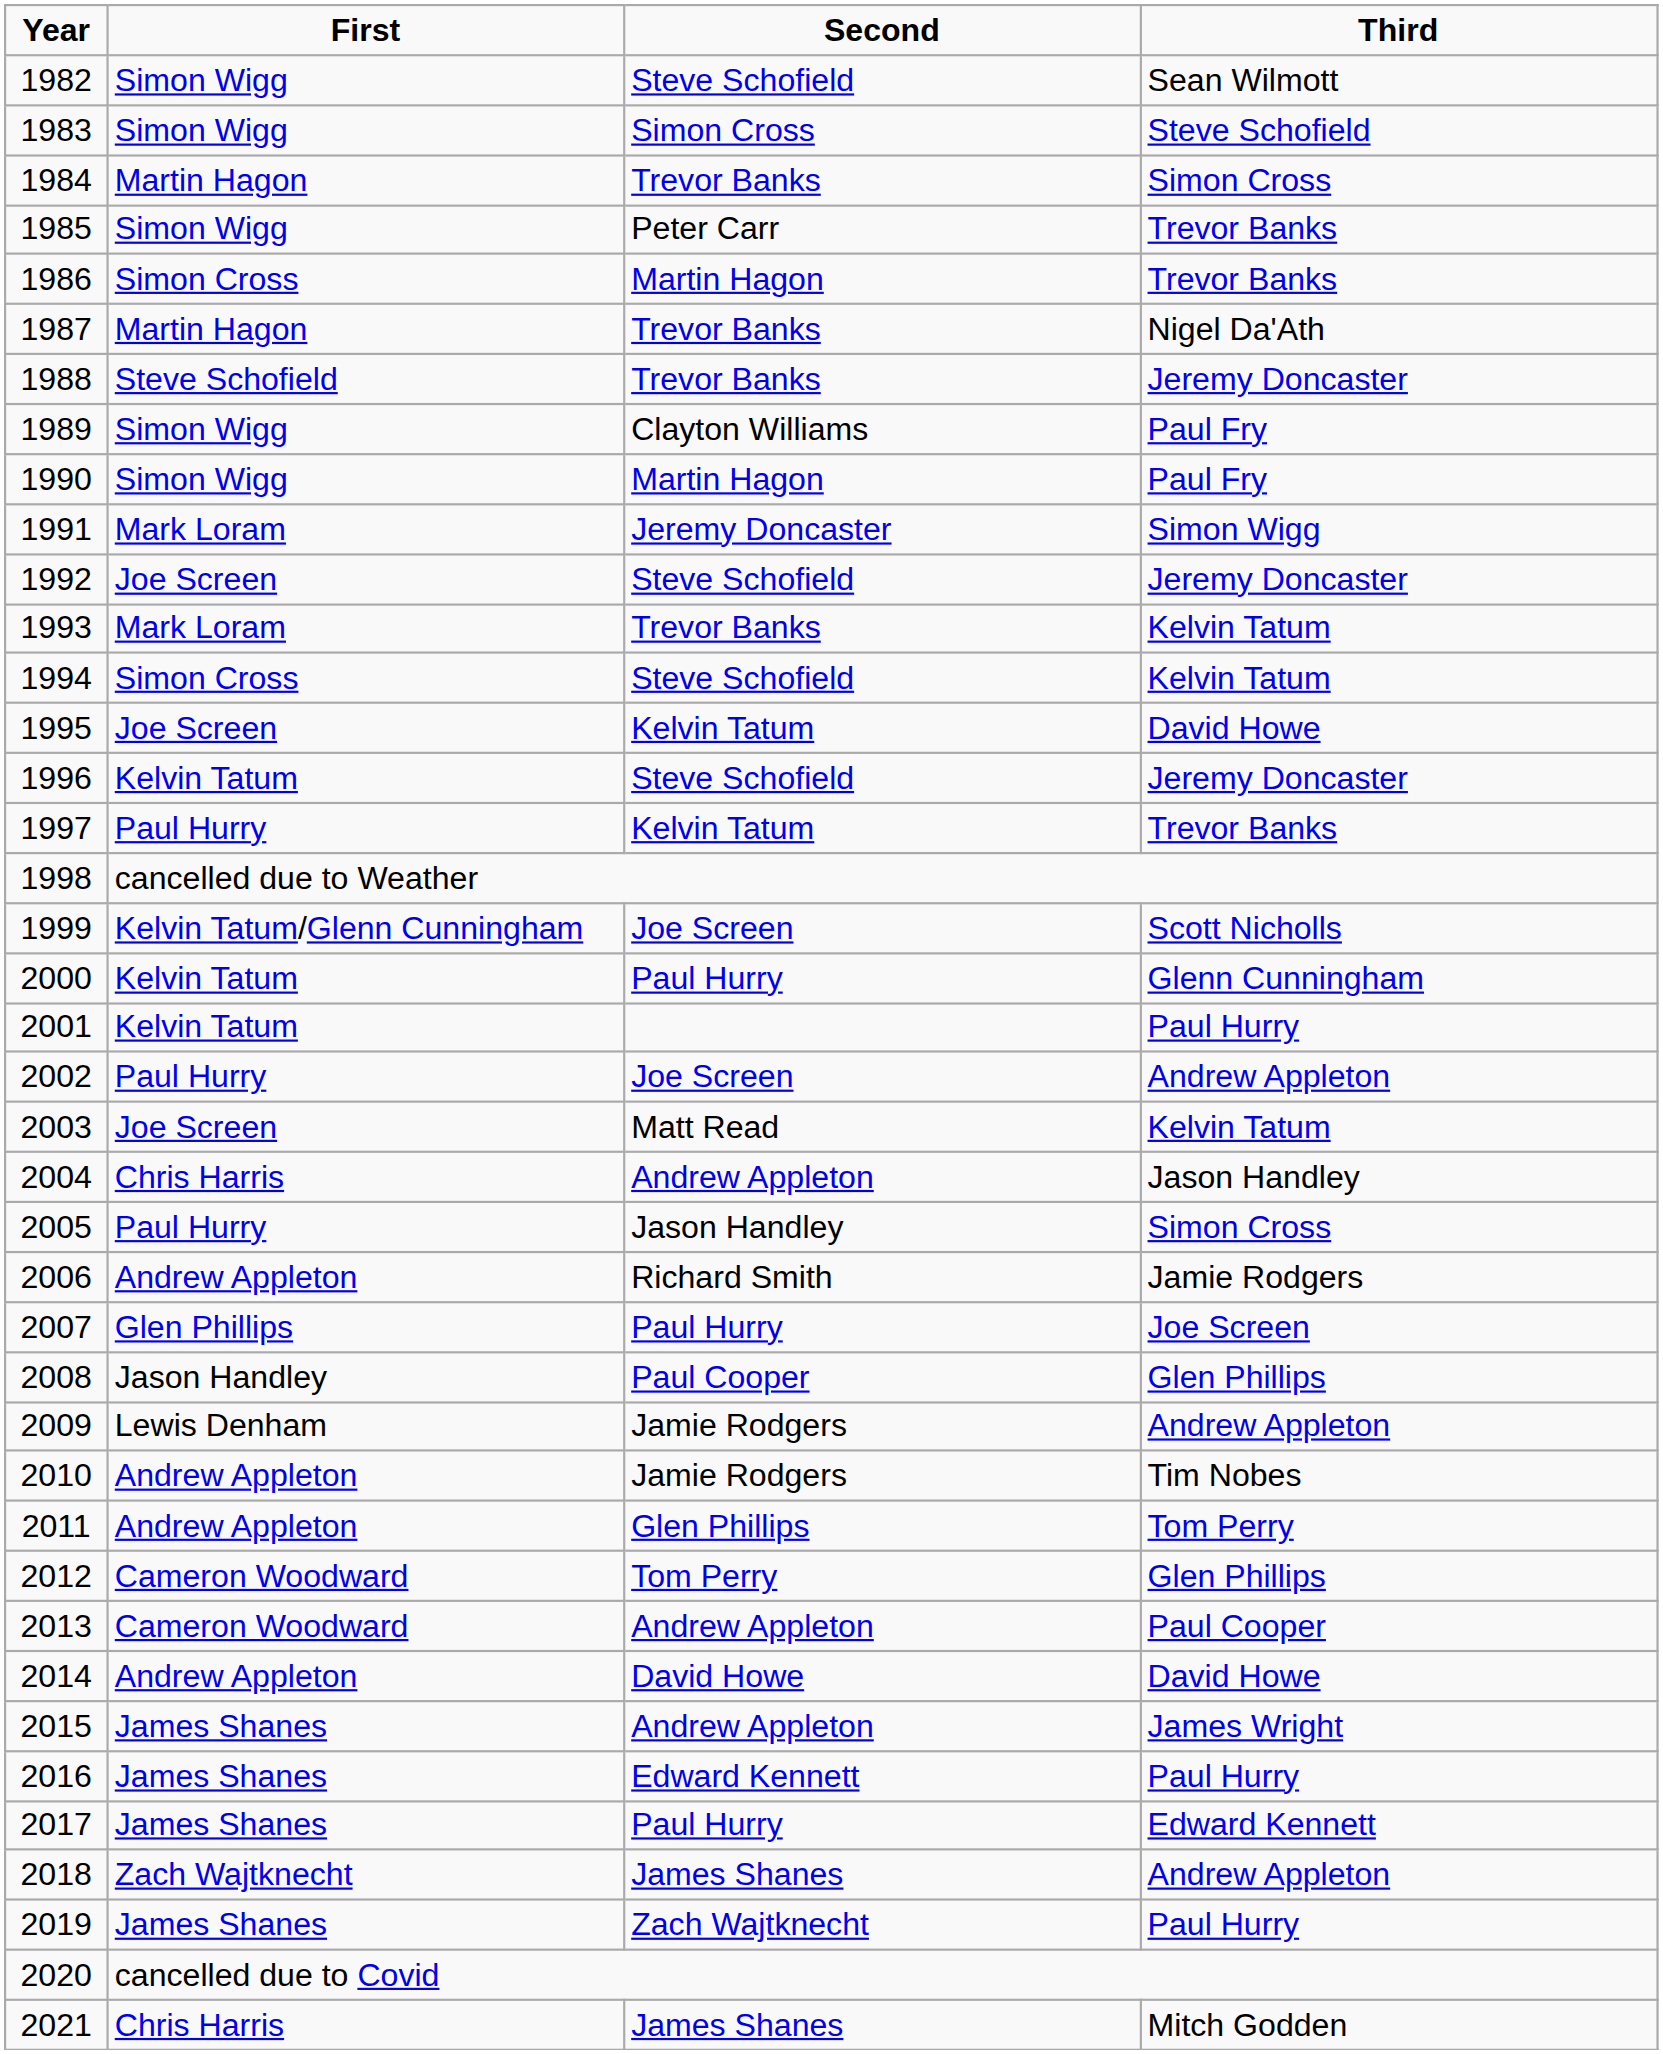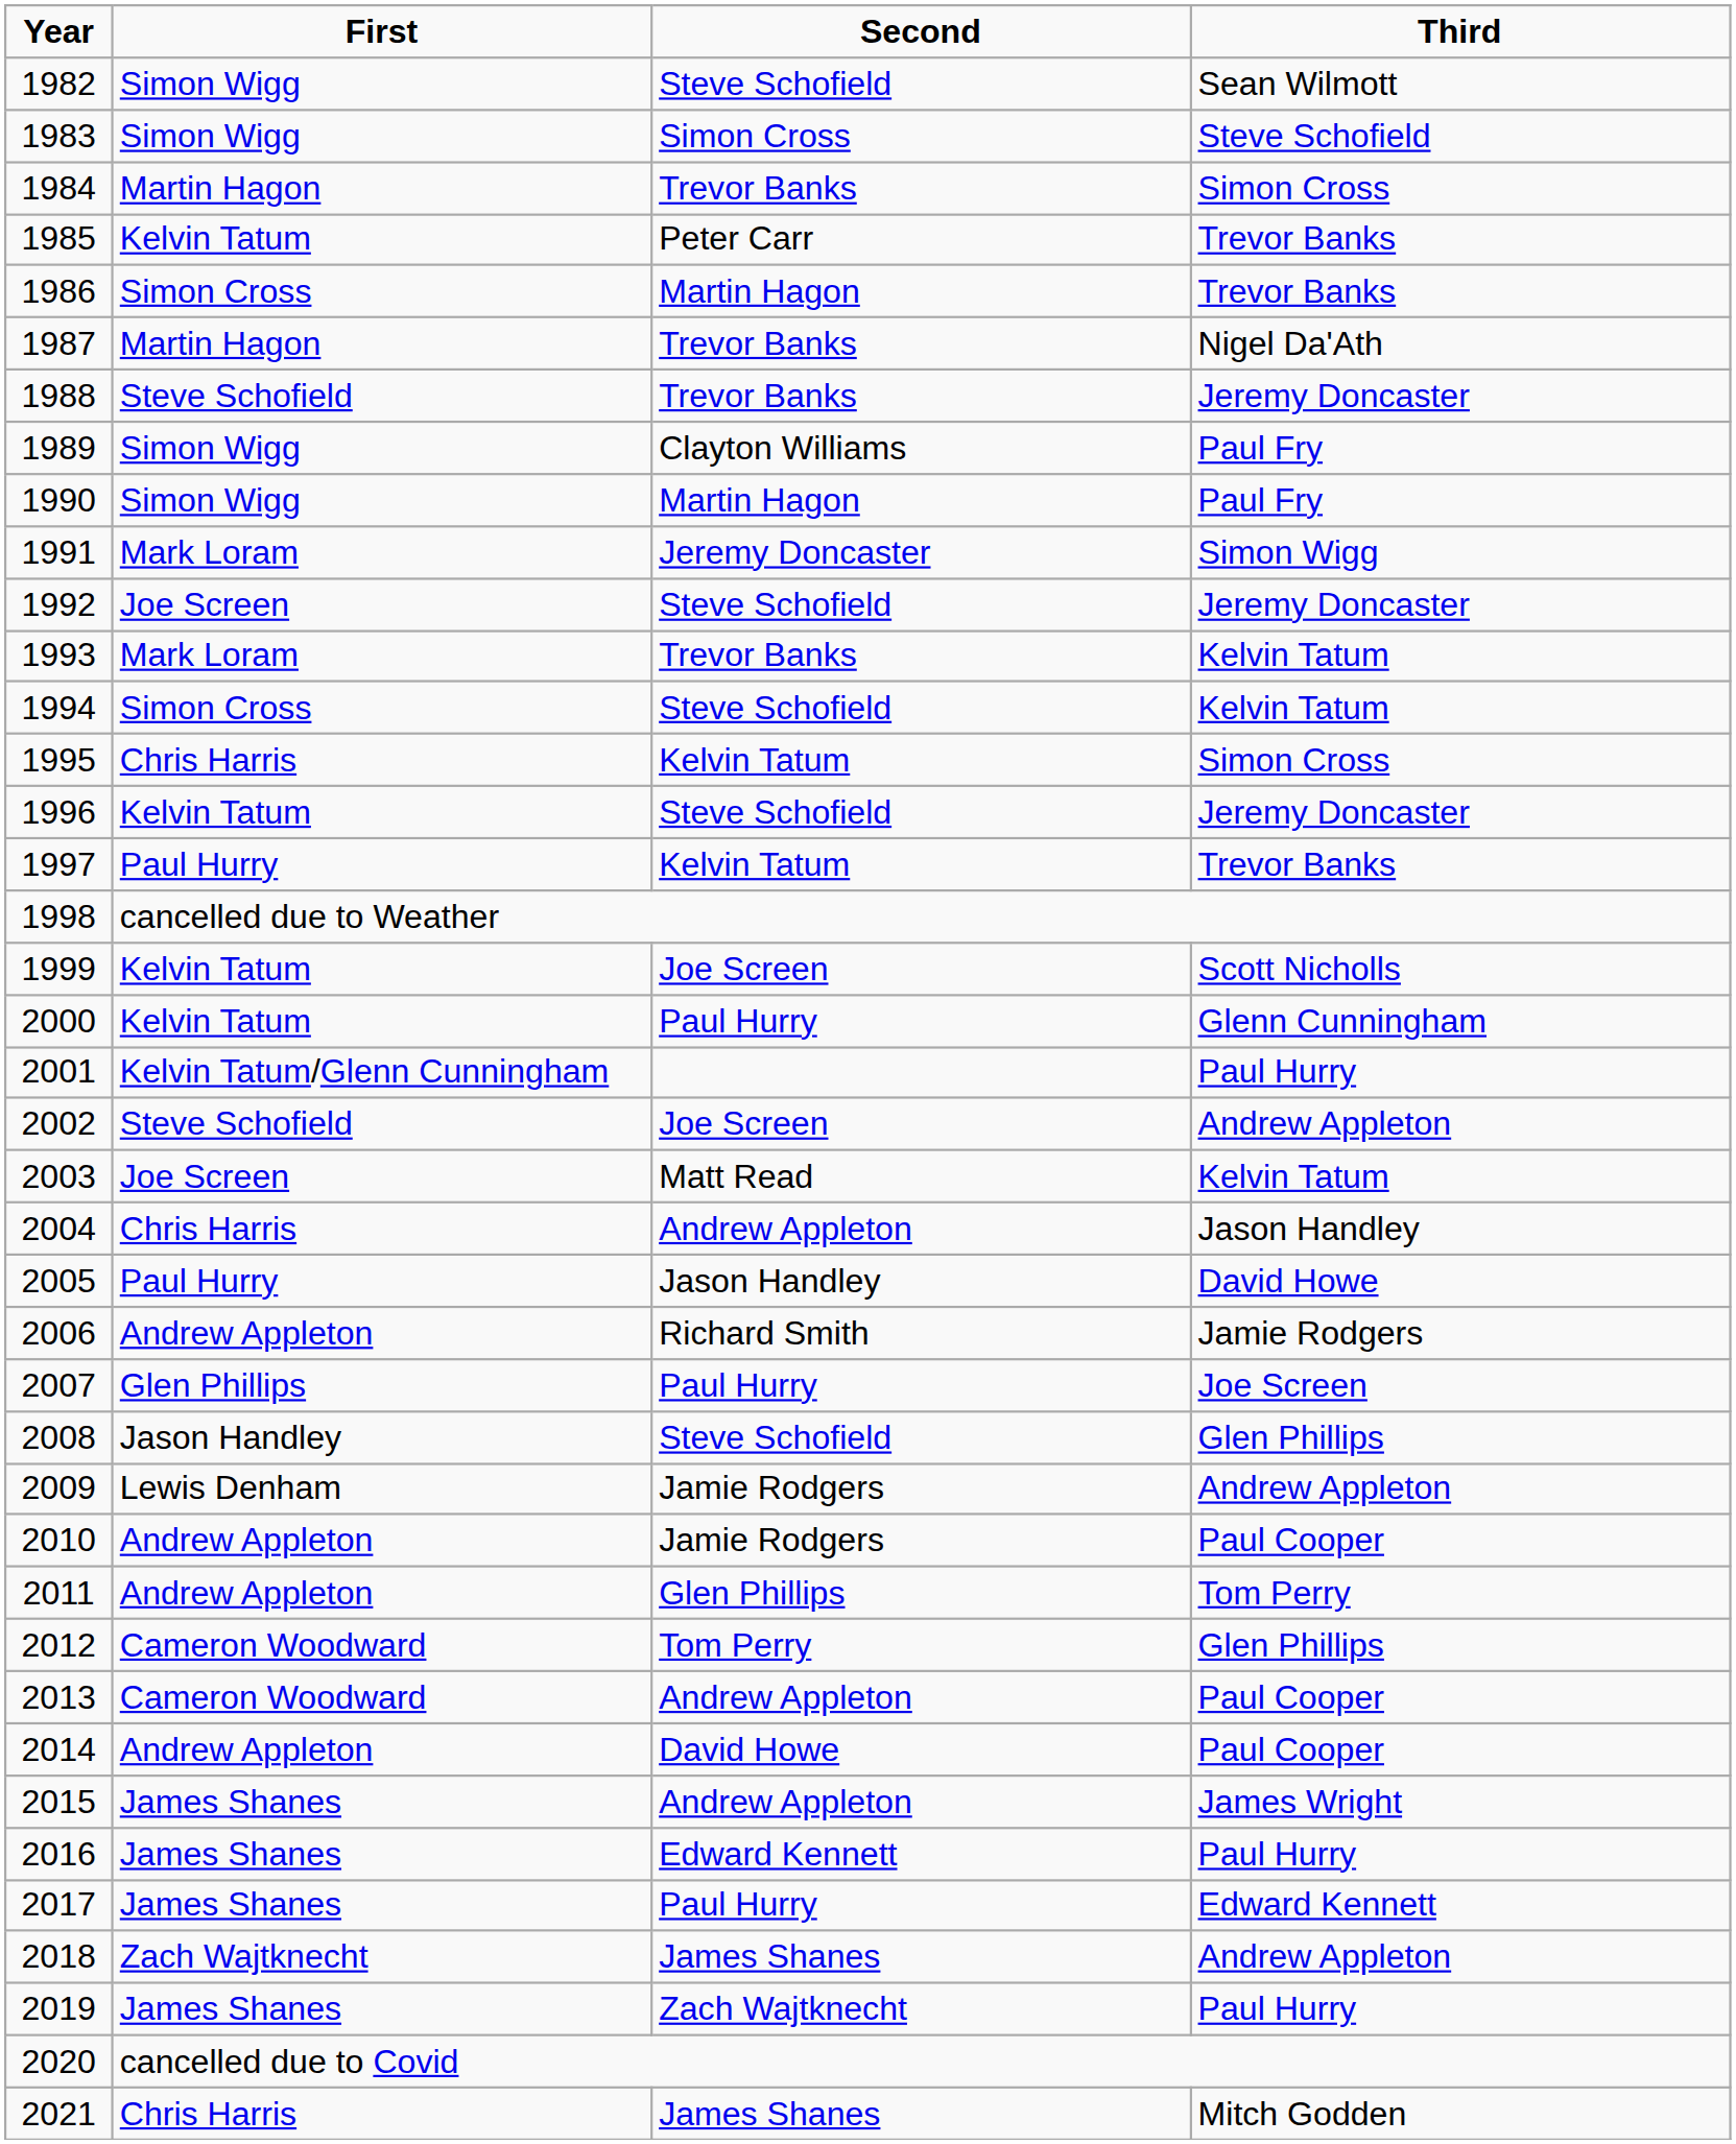 <table class="wikitable" style="font-size: 92%">
 <tr align=center>
 <td width=40px  ><strong>Year</strong></td>
 <td width=230px ><strong>First</strong></td>
 <td width=230px ><strong>Second</strong></td>
 <td width=230px ><strong>Third</strong></td>
 </tr>
 <tr>
 <td align=center>1982</td>
 <td> <a href='#'>Simon Wigg</a></td>
 <td> <a href='#'>Steve Schofield</a></td>
 <td> Sean Wilmott</td>
 </tr>
 <tr>
 <td align=center>1983</td>
 <td> <a href='#'>Simon Wigg</a></td>
 <td> <a href='#'>Simon Cross</a></td>
 <td> <a href='#'>Steve Schofield</a></td>
 </tr>
 <tr>
 <td align=center>1984</td>
 <td> <a href='#'>Martin Hagon</a></td>
 <td> <a href='#'>Trevor Banks</a></td>
 <td> <a href='#'>Simon Cross</a></td>
 </tr>
 <tr>
 <td align=center>1985</td>
-<td> <a href='#'>Simon Wigg</a></td>
+<td> <a href='#'>Kelvin Tatum</a></td>
 <td> Peter Carr</td>
 <td> <a href='#'>Trevor Banks</a></td>
 </tr>
 <tr>
 <td align=center>1986</td>
 <td> <a href='#'>Simon Cross</a></td>
 <td> <a href='#'>Martin Hagon</a></td>
 <td> <a href='#'>Trevor Banks</a></td>
 </tr>
 <tr>
 <td align=center>1987</td>
 <td> <a href='#'>Martin Hagon</a></td>
 <td> <a href='#'>Trevor Banks</a></td>
 <td> Nigel Da'Ath</td>
 </tr>
 <tr>
 <td align=center>1988</td>
 <td> <a href='#'>Steve Schofield</a></td>
 <td> <a href='#'>Trevor Banks</a></td>
 <td> <a href='#'>Jeremy Doncaster</a></td>
 </tr>
 <tr>
 <td align=center>1989</td>
 <td> <a href='#'>Simon Wigg</a></td>
 <td> Clayton Williams</td>
 <td> <a href='#'>Paul Fry</a></td>
 </tr>
 <tr>
 <td align=center>1990</td>
 <td> <a href='#'>Simon Wigg</a></td>
 <td> <a href='#'>Martin Hagon</a></td>
 <td> <a href='#'>Paul Fry</a></td>
 </tr>
 <tr>
 <td align=center>1991</td>
 <td> <a href='#'>Mark Loram</a></td>
 <td> <a href='#'>Jeremy Doncaster</a></td>
 <td> <a href='#'>Simon Wigg</a></td>
 </tr>
 <tr>
 <td align=center>1992</td>
 <td> <a href='#'>Joe Screen</a></td>
 <td> <a href='#'>Steve Schofield</a></td>
 <td> <a href='#'>Jeremy Doncaster</a></td>
 </tr>
 <tr>
 <td align=center>1993</td>
 <td> <a href='#'>Mark Loram</a></td>
 <td> <a href='#'>Trevor Banks</a></td>
 <td> <a href='#'>Kelvin Tatum</a></td>
 </tr>
 <tr>
 <td align=center>1994</td>
 <td> <a href='#'>Simon Cross</a></td>
 <td> <a href='#'>Steve Schofield</a></td>
 <td> <a href='#'>Kelvin Tatum</a></td>
 </tr>
 <tr>
 <td align=center>1995</td>
-<td> <a href='#'>Joe Screen</a></td>
+<td> <a href='#'>Chris Harris</a></td>
 <td> <a href='#'>Kelvin Tatum</a></td>
-<td> <a href='#'>David Howe</a></td>
+<td> <a href='#'>Simon Cross</a></td>
 </tr>
 <tr>
 <td align=center>1996</td>
 <td> <a href='#'>Kelvin Tatum</a></td>
 <td> <a href='#'>Steve Schofield</a></td>
 <td> <a href='#'>Jeremy Doncaster</a></td>
 </tr>
 <tr>
 <td align=center>1997</td>
 <td> <a href='#'>Paul Hurry</a></td>
 <td> <a href='#'>Kelvin Tatum</a></td>
 <td> <a href='#'>Trevor Banks</a></td>
 </tr>
 <tr>
 <td align=center>1998</td>
 <td colspan=4>cancelled due to Weather</td>
 </tr>
 <tr>
 <td align=center>1999</td>
-<td> <a href='#'>Kelvin Tatum</a>/<a href='#'>Glenn Cunningham</a></td>
+<td> <a href='#'>Kelvin Tatum</a></td>
 <td> <a href='#'>Joe Screen</a></td>
 <td> <a href='#'>Scott Nicholls</a></td>
 </tr>
 <tr>
 <td align=center>2000</td>
 <td> <a href='#'>Kelvin Tatum</a></td>
 <td> <a href='#'>Paul Hurry</a></td>
 <td> <a href='#'>Glenn Cunningham</a></td>
 </tr>
 <tr>
 <td align=center>2001</td>
-<td> <a href='#'>Kelvin Tatum</a></td>
+<td> <a href='#'>Kelvin Tatum</a>/<a href='#'>Glenn Cunningham</a></td>
 <td></td>
 <td> <a href='#'>Paul Hurry</a></td>
 </tr>
 <tr>
 <td align=center>2002</td>
-<td> <a href='#'>Paul Hurry</a></td>
+<td> <a href='#'>Steve Schofield</a></td>
 <td> <a href='#'>Joe Screen</a></td>
 <td> <a href='#'>Andrew Appleton</a></td>
 </tr>
 <tr>
 <td align=center>2003</td>
 <td> <a href='#'>Joe Screen</a></td>
 <td> Matt Read</td>
 <td> <a href='#'>Kelvin Tatum</a></td>
 </tr>
 <tr>
 <td align=center>2004</td>
 <td> <a href='#'>Chris Harris</a></td>
 <td> <a href='#'>Andrew Appleton</a></td>
 <td> Jason Handley</td>
 </tr>
 <tr>
 <td align=center>2005</td>
 <td> <a href='#'>Paul Hurry</a></td>
 <td> Jason Handley</td>
-<td> <a href='#'>Simon Cross</a></td>
+<td> <a href='#'>David Howe</a></td>
 </tr>
 <tr>
 <td align=center>2006</td>
 <td> <a href='#'>Andrew Appleton</a></td>
 <td> Richard Smith</td>
 <td> Jamie Rodgers</td>
 </tr>
 <tr>
 <td align=center>2007</td>
 <td> <a href='#'>Glen Phillips</a></td>
 <td> <a href='#'>Paul Hurry</a></td>
 <td> <a href='#'>Joe Screen</a></td>
 </tr>
 <tr>
 <td align=center>2008</td>
 <td> Jason Handley</td>
-<td> <a href='#'>Paul Cooper</a></td>
+<td> <a href='#'>Steve Schofield</a></td>
 <td> <a href='#'>Glen Phillips</a></td>
 </tr>
 <tr>
 <td align=center>2009</td>
 <td> Lewis Denham</td>
 <td> Jamie Rodgers</td>
 <td> <a href='#'>Andrew Appleton</a></td>
 </tr>
 <tr>
 <td align=center>2010</td>
 <td> <a href='#'>Andrew Appleton</a></td>
 <td> Jamie Rodgers</td>
-<td> Tim Nobes</td>
+<td> <a href='#'>Paul Cooper</a></td>
 </tr>
 <tr>
 <td align=center>2011</td>
 <td> <a href='#'>Andrew Appleton</a></td>
 <td> <a href='#'>Glen Phillips</a></td>
 <td> <a href='#'>Tom Perry</a></td>
 </tr>
 <tr>
 <td align=center>2012</td>
 <td> <a href='#'>Cameron Woodward</a></td>
 <td> <a href='#'>Tom Perry</a></td>
 <td> <a href='#'>Glen Phillips</a></td>
 </tr>
 <tr>
 <td align=center>2013</td>
 <td> <a href='#'>Cameron Woodward</a></td>
 <td> <a href='#'>Andrew Appleton</a></td>
 <td> <a href='#'>Paul Cooper</a></td>
 </tr>
 <tr>
 <td align=center>2014</td>
 <td> <a href='#'>Andrew Appleton</a></td>
 <td> <a href='#'>David Howe</a></td>
-<td> <a href='#'>David Howe</a></td>
+<td> <a href='#'>Paul Cooper</a></td>
 </tr>
 <tr>
 <td align=center>2015</td>
 <td> <a href='#'>James Shanes</a></td>
 <td> <a href='#'>Andrew Appleton</a></td>
 <td> <a href='#'>James Wright</a></td>
 </tr>
 <tr>
 <td align=center>2016</td>
 <td> <a href='#'>James Shanes</a></td>
 <td> <a href='#'>Edward Kennett</a></td>
 <td> <a href='#'>Paul Hurry</a></td>
 </tr>
 <tr>
 <td align=center>2017</td>
 <td> <a href='#'>James Shanes</a></td>
 <td> <a href='#'>Paul Hurry</a></td>
 <td> <a href='#'>Edward Kennett</a></td>
 </tr>
 <tr>
 <td align=center>2018</td>
 <td> <a href='#'>Zach Wajtknecht</a></td>
 <td> <a href='#'>James Shanes</a></td>
 <td> <a href='#'>Andrew Appleton</a></td>
 </tr>
 <tr>
 <td align=center>2019</td>
 <td> <a href='#'>James Shanes</a></td>
 <td> <a href='#'>Zach Wajtknecht</a></td>
 <td> <a href='#'>Paul Hurry</a></td>
 </tr>
 <tr>
 <td align=center>2020</td>
 <td colspan=4>cancelled due to <a href='#'>Covid</a></td>
 </tr>
 <tr>
 <td align=center>2021</td>
 <td> <a href='#'>Chris Harris</a></td>
 <td> <a href='#'>James Shanes</a></td>
 <td> Mitch Godden</td>
 </tr>
 <tr>
 </tr>
 </table>
